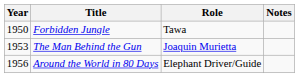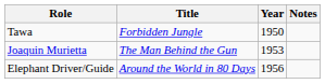 <table class="wikitable plainrowheaders sortable">
 <tr>
+<th scope="col">Role</th>
+<th scope="col">Title</th>
 <th scope="col">Year</th>
-<th scope="col">Title</th>
-<th scope="col">Role</th>
 <th scope="col" class="unsortable">Notes</th>
 </tr>
 <tr>
+<td>Tawa</td>
+<td><em><a href='#'>Forbidden Jungle</a></em></td>
 <td>1950</td>
-<td><em><a href='#'>Forbidden Jungle</a></em></td>
-<td>Tawa</td>
 <td></td>
 </tr>
 <tr>
+<td><a href='#'>Joaquin Murietta</a></td>
+<td><em><a href='#'>The Man Behind the Gun</a></em></td>
 <td>1953</td>
-<td><em><a href='#'>The Man Behind the Gun</a></em></td>
-<td><a href='#'>Joaquin Murietta</a></td>
 <td></td>
 </tr>
 <tr>
+<td>Elephant Driver/Guide</td>
+<td><em><a href='#'>Around the World in 80 Days</a></em></td>
 <td>1956</td>
-<td><em><a href='#'>Around the World in 80 Days</a></em></td>
-<td>Elephant Driver/Guide</td>
 <td></td>
 </tr>
 </table>
